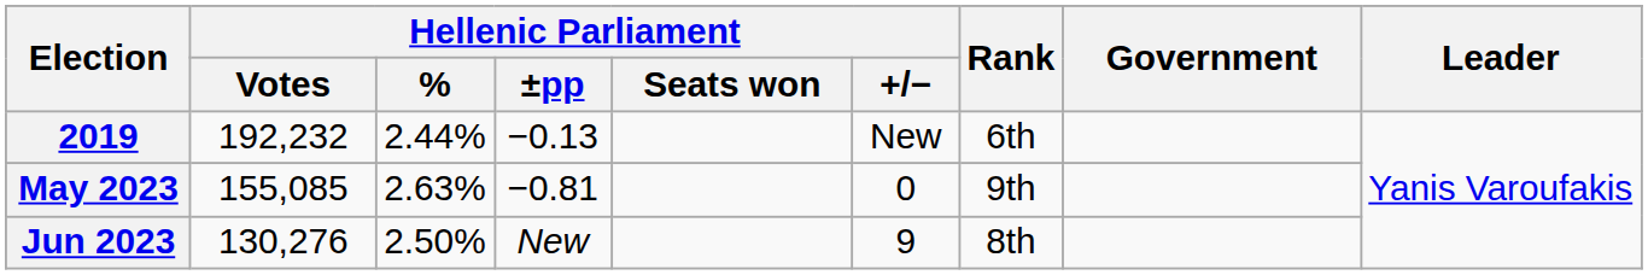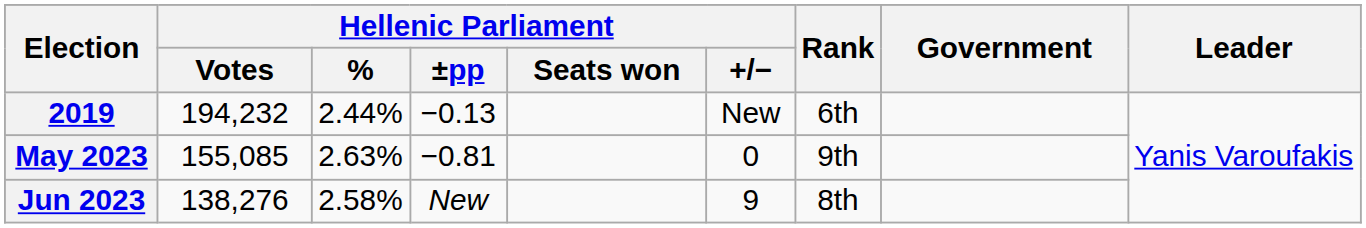 <table class="wikitable" style="text-align:center; line-height:16px;">
 <tr>
 <th rowspan="2" style="width:75px;">Election</th>
 <th colspan="5"><a href='#'>Hellenic Parliament</a></th>
 <th rowspan="2" style="width:30px;">Rank</th>
 <th rowspan="2" style="width:125px;">Government</th>
 <th rowspan="2">Leader</th>
 </tr>
 <tr>
 <th style="width:75px;">Votes</th>
 <th style="width:45px;">%</th>
 <th style="width:45px;">±<a href='#'>pp</a></th>
 <th style="width:100px;">Seats won</th>
 <th style="width:40px;">+/−</th>
 </tr>
 <tr>
 <th><a href='#'>2019</a></th>
-<td>192,232</td>
+<td>194,232</td>
 <td>2.44%</td>
 <td>−0.13</td>
 <td></td>
 <td>New</td>
 <td>6th</td>
 <td></td>
 <td rowspan="3"><a href='#'>Yanis Varoufakis</a></td>
 </tr>
 <tr>
 <th><a href='#'>May 2023</a></th>
 <td>155,085</td>
 <td>2.63%</td>
 <td>−0.81</td>
 <td></td>
 <td> 0</td>
 <td>9th</td>
 <td></td>
 </tr>
 <tr>
 <th><a href='#'>Jun 2023</a></th>
-<td>130,276</td>
-<td>2.50%</td>
+<td>138,276</td>
+<td>2.58%</td>
 <td><em>New</em></td>
 <td></td>
 <td> 9</td>
 <td>8th</td>
 <td></td>
 </tr>
 </table>
